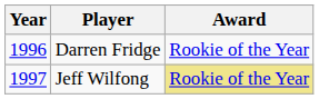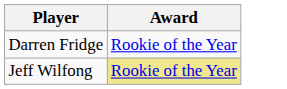 <table class="wikitable">
 <tr>
-<th>Year</th>
 <th>Player</th>
 <th>Award</th>
 </tr>
 <tr>
-<td><a href='#'>1996</a></td>
 <td>Darren Fridge</td>
 <td><a href='#'>Rookie of the Year</a></td>
 </tr>
 <tr>
-<td><a href='#'>1997</a></td>
 <td>Jeff Wilfong</td>
 <td style="background: khaki;"><a href='#'>Rookie of the Year</a></td>
 </tr>
 </table>
